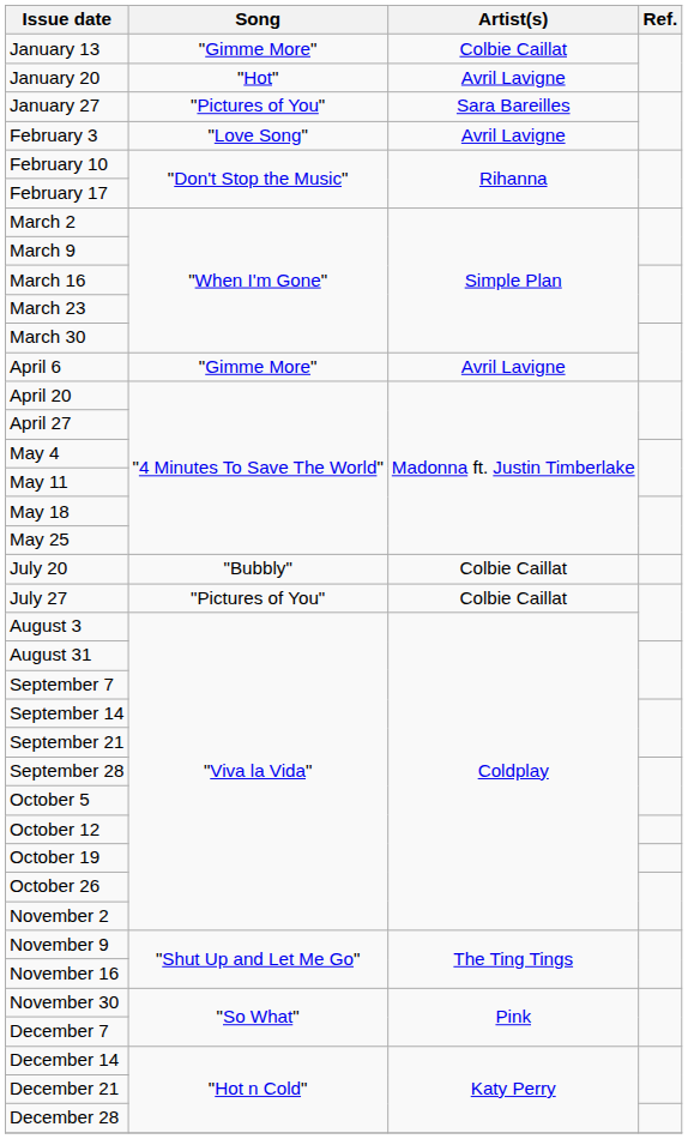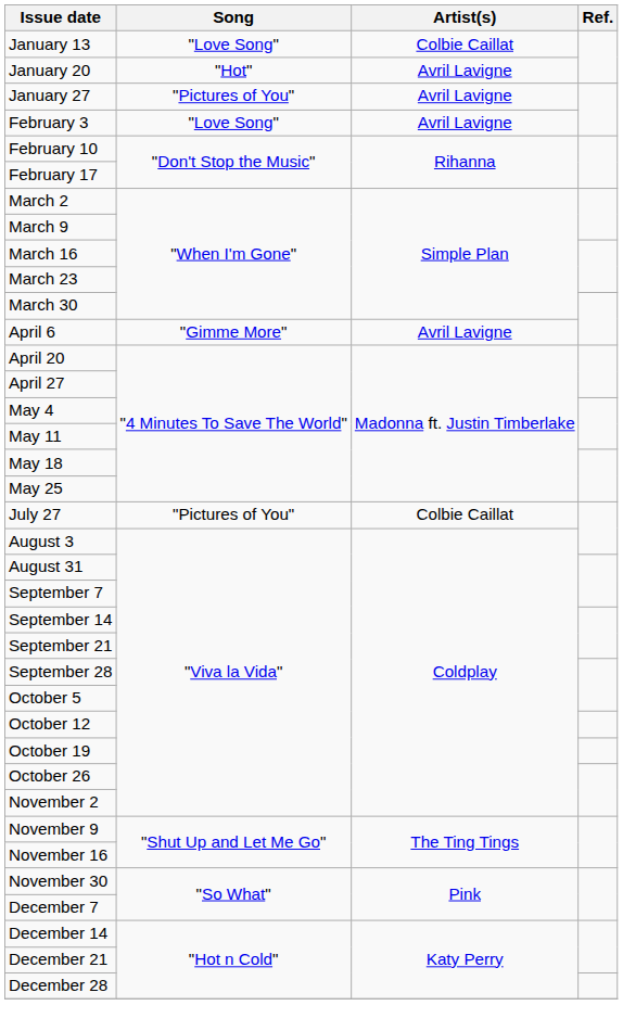 <table class="wikitable">
 <tr>
 <th>Issue date</th>
 <th>Song</th>
 <th>Artist(s)</th>
 <th>Ref.</th>
 </tr>
 <tr>
 <td>January 13</td>
-<td style="text-align: center;">"<a href='#'>Gimme More</a>"</td>
+<td style="text-align: center;">"<a href='#'>Love Song</a>"</td>
 <td style="text-align: center;"><a href='#'>Colbie Caillat</a></td>
 <td style="text-align: center;" rowspan="2"></td>
 </tr>
 <tr>
 <td>January 20</td>
 <td style="text-align: center;">"<a href='#'>Hot</a>"</td>
 <td style="text-align: center;"><a href='#'>Avril Lavigne</a></td>
 </tr>
 <tr>
 <td>January 27</td>
 <td style="text-align: center;">"<a href='#'>Pictures of You</a>"</td>
-<td style="text-align: center;"><a href='#'>Sara Bareilles</a></td>
+<td style="text-align: center;"><a href='#'>Avril Lavigne</a></td>
 <td style="text-align: center;" rowspan="2"></td>
 </tr>
 <tr>
 <td>February 3</td>
 <td style="text-align: center;">"<a href='#'>Love Song</a>"</td>
 <td style="text-align: center;"><a href='#'>Avril Lavigne</a></td>
 </tr>
 <tr>
 <td>February 10</td>
 <td style="text-align: center;" rowspan="2">"<a href='#'>Don't Stop the Music</a>"</td>
 <td style="text-align: center;" rowspan="2"><a href='#'>Rihanna</a></td>
 <td style="text-align: center;" rowspan="2"></td>
 </tr>
 <tr>
 <td>February 17</td>
 </tr>
 <tr>
 <td>March 2</td>
 <td style="text-align: center;" rowspan="5">"<a href='#'>When I'm Gone</a>"</td>
 <td style="text-align: center;" rowspan="5"><a href='#'>Simple Plan</a></td>
 <td style="text-align: center;" rowspan="2"></td>
 </tr>
 <tr>
 <td>March 9</td>
 </tr>
 <tr>
 <td>March 16</td>
 <td style="text-align: center;" rowspan="2"></td>
 </tr>
 <tr>
 <td>March 23</td>
 </tr>
 <tr>
 <td>March 30</td>
 <td style="text-align: center;" rowspan="2"></td>
 </tr>
 <tr>
 <td>April 6</td>
 <td style="text-align: center;">"<a href='#'>Gimme More</a>"</td>
 <td style="text-align: center;"><a href='#'>Avril Lavigne</a></td>
 </tr>
 <tr>
 <td>April 20</td>
 <td style="text-align: center;" rowspan="6">"<a href='#'>4 Minutes To Save The World</a>"</td>
 <td style="text-align: center;" rowspan="6"><a href='#'>Madonna</a> ft. <a href='#'>Justin Timberlake</a></td>
 <td style="text-align: center;" rowspan="2"></td>
 </tr>
 <tr>
 <td>April 27</td>
 </tr>
 <tr>
 <td>May 4</td>
 <td style="text-align: center;" rowspan="2"></td>
 </tr>
 <tr>
 <td>May 11</td>
 </tr>
 <tr>
 <td>May 18</td>
 <td style="text-align: center;" rowspan="2"></td>
 </tr>
 <tr>
 <td>May 25</td>
-</tr>
-<tr>
-<td>July 20</td>
-<td style="text-align: center;">"Bubbly"</td>
-<td style="text-align: center;">Colbie Caillat</td>
-<td style="text-align: center;"></td>
 </tr>
 <tr>
 <td>July 27</td>
 <td style="text-align: center;">"Pictures of You"</td>
 <td style="text-align: center;">Colbie Caillat</td>
 <td style="text-align: center;" rowspan="2"></td>
 </tr>
 <tr>
 <td>August 3</td>
 <td style="text-align: center;" rowspan="11">"<a href='#'>Viva la Vida</a>"</td>
 <td style="text-align: center;" rowspan="11"><a href='#'>Coldplay</a></td>
 </tr>
 <tr>
 <td>August 31</td>
 <td style="text-align: center;" rowspan="2"></td>
 </tr>
 <tr>
 <td>September 7</td>
 </tr>
 <tr>
 <td>September 14</td>
 <td style="text-align: center;" rowspan="2"></td>
 </tr>
 <tr>
 <td>September 21</td>
 </tr>
 <tr>
 <td>September 28</td>
 <td style="text-align: center;" rowspan="2"></td>
 </tr>
 <tr>
 <td>October 5</td>
 </tr>
 <tr>
 <td>October 12</td>
 <td style="text-align: center;"></td>
 </tr>
 <tr>
 <td>October 19</td>
 <td style="text-align: center;"></td>
 </tr>
 <tr>
 <td>October 26</td>
 <td style="text-align: center;" rowspan="2"></td>
 </tr>
 <tr>
 <td>November 2</td>
 </tr>
 <tr>
 <td>November 9</td>
 <td style="text-align: center;" rowspan="2">"<a href='#'>Shut Up and Let Me Go</a>"</td>
 <td style="text-align: center;" rowspan="2"><a href='#'>The Ting Tings</a></td>
 <td style="text-align: center;" rowspan="2"></td>
 </tr>
 <tr>
 <td>November 16</td>
 </tr>
 <tr>
 <td>November 30</td>
 <td style="text-align: center;" rowspan="2">"<a href='#'>So What</a>"</td>
 <td style="text-align: center;" rowspan="2"><a href='#'>Pink</a></td>
 <td style="text-align: center;" rowspan="2"></td>
 </tr>
 <tr>
 <td>December 7</td>
 </tr>
 <tr>
 <td>December 14</td>
 <td style="text-align: center;" rowspan="3">"<a href='#'>Hot n Cold</a>"</td>
 <td style="text-align: center;" rowspan="3"><a href='#'>Katy Perry</a></td>
 <td style="text-align: center;" rowspan="2"></td>
 </tr>
 <tr>
 <td>December 21</td>
 </tr>
 <tr>
 <td>December 28</td>
 <td style="text-align: center;"></td>
 </tr>
 <tr>
 </tr>
 </table>
